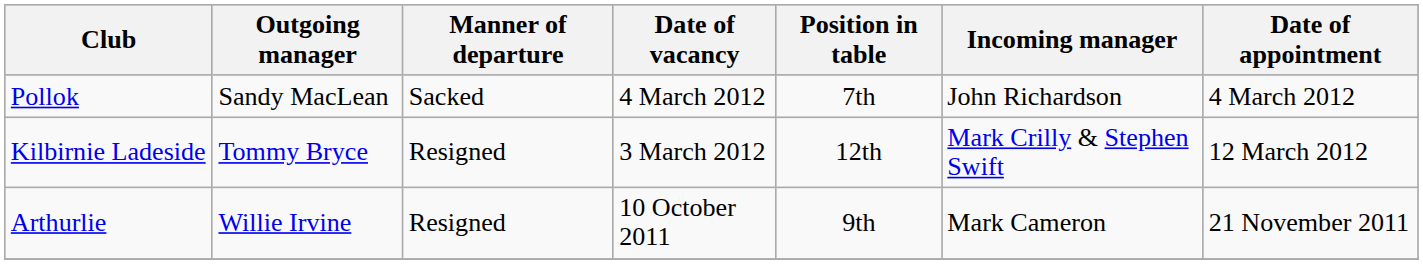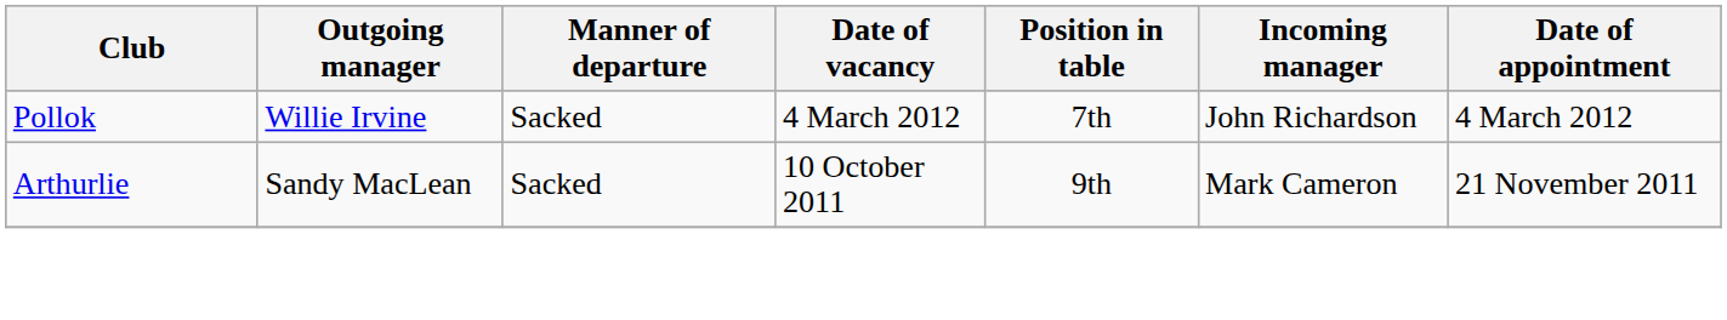 <table class="wikitable">
 <tr>
 <th width=120>Club</th>
 <th>Outgoing manager</th>
 <th>Manner of departure</th>
 <th>Date of vacancy</th>
 <th>Position in table</th>
 <th>Incoming manager</th>
 <th>Date of appointment</th>
 </tr>
 <tr>
 <td><a href='#'>Pollok</a></td>
-<td>Sandy MacLean</td>
+<td><a href='#'>Willie Irvine</a></td>
 <td>Sacked</td>
 <td>4 March 2012</td>
 <td align="center">7th</td>
 <td>John Richardson</td>
 <td>4 March 2012</td>
 </tr>
 <tr>
-<td><a href='#'>Kilbirnie Ladeside</a></td>
-<td><a href='#'>Tommy Bryce</a></td>
-<td>Resigned</td>
-<td>3 March 2012</td>
-<td align="center">12th</td>
-<td><a href='#'>Mark Crilly</a> & <a href='#'>Stephen Swift</a></td>
-<td>12 March 2012</td>
-</tr>
-<tr>
 <td><a href='#'>Arthurlie</a></td>
-<td><a href='#'>Willie Irvine</a></td>
-<td>Resigned</td>
+<td>Sandy MacLean</td>
+<td>Sacked</td>
 <td>10 October 2011</td>
 <td align="center">9th</td>
 <td>Mark Cameron</td>
 <td>21 November 2011</td>
 </tr>
 <tr>
 </tr>
 </table>
